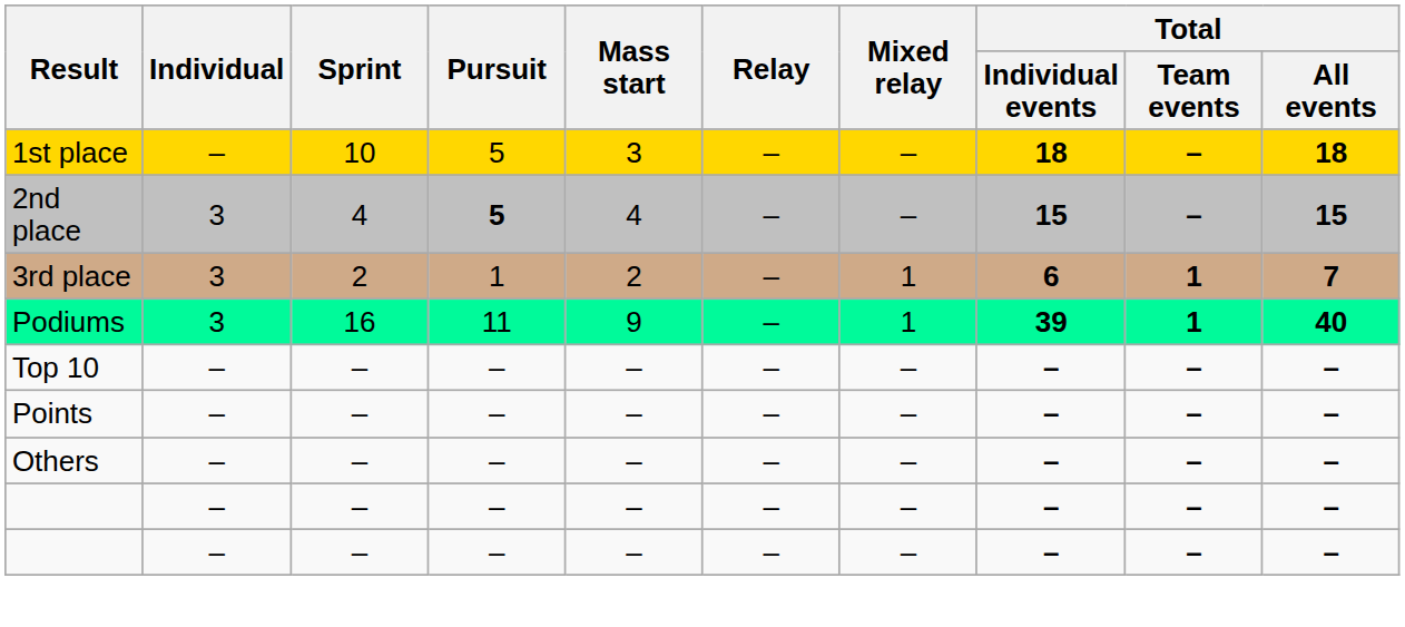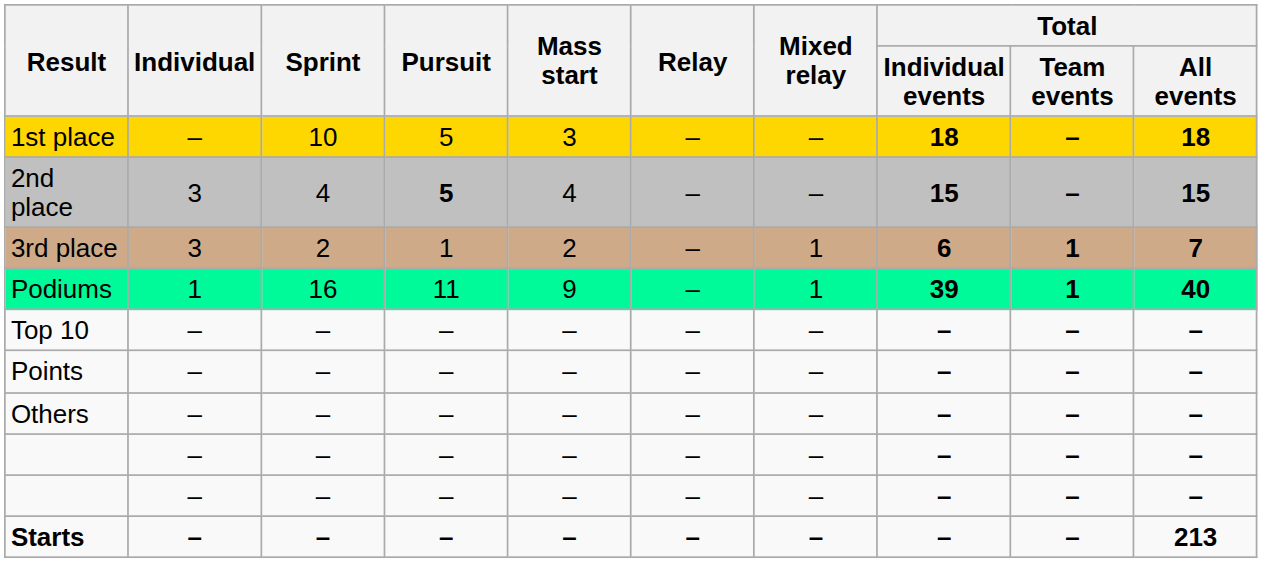 <table class="wikitable" style="text-align: center; font-size:95%; ">
 <tr>
 <th style="width:65px;" rowspan="2">Result</th>
 <th style="width:65px;" rowspan="2">Individual</th>
 <th style="width:65px;" rowspan="2">Sprint</th>
 <th style="width:65px;" rowspan="2">Pursuit</th>
 <th style="width:65px;" rowspan="2">Mass start</th>
 <th style="width:65px;" rowspan="2">Relay</th>
 <th style="width:65px;" rowspan="2">Mixed<br>relay</th>
 <th style="width:65px;" colspan="3">Total</th>
 </tr>
 <tr>
 <th style="width:65px;">Individual events</th>
 <th style="width:65px;">Team events</th>
 <th style="width:65px;">All events</th>
 </tr>
 <tr style="background:gold;">
 <td align=left>1st place</td>
 <td>–</td>
 <td>10</td>
 <td>5</td>
 <td>3</td>
 <td>–</td>
 <td>–</td>
 <td><strong>18</strong></td>
 <td><strong>–</strong></td>
 <td><strong>18</strong></td>
 </tr>
 <tr style="background:silver;">
 <td align=left>2nd place</td>
 <td>3</td>
 <td>4</td>
 <td><strong>5</strong></td>
 <td>4</td>
 <td>–</td>
 <td>–</td>
 <td><strong>15</strong></td>
 <td><strong>–</strong></td>
 <td><strong>15</strong></td>
 </tr>
 <tr style="background:#cfaa88;">
 <td align=left>3rd place</td>
 <td>3</td>
 <td>2</td>
 <td>1</td>
 <td>2</td>
 <td>–</td>
 <td>1</td>
 <td><strong>6</strong></td>
 <td><strong>1</strong></td>
 <td><strong>7</strong></td>
 </tr>
 <tr style="background:#00FA9A;">
 <td align=left>Podiums</td>
-<td>3</td>
+<td>1</td>
 <td>16</td>
 <td>11</td>
 <td>9</td>
 <td>–</td>
 <td>1</td>
 <td><strong>39</strong></td>
 <td><strong>1</strong></td>
 <td><strong>40</strong></td>
 </tr>
 <tr>
 <td align=left>Top 10</td>
 <td>–</td>
 <td>–</td>
 <td>–</td>
 <td>–</td>
 <td>–</td>
 <td>–</td>
 <td><strong>–</strong></td>
 <td><strong>–</strong></td>
 <td><strong>–</strong></td>
 </tr>
 <tr>
 <td align=left>Points</td>
 <td>–</td>
 <td>–</td>
 <td>–</td>
 <td>–</td>
 <td>–</td>
 <td>–</td>
 <td><strong>–</strong></td>
 <td><strong>–</strong></td>
 <td><strong>–</strong></td>
 </tr>
 <tr>
 <td align=left>Others</td>
 <td>–</td>
 <td>–</td>
 <td>–</td>
 <td>–</td>
 <td>–</td>
 <td>–</td>
 <td><strong>–</strong></td>
 <td><strong>–</strong></td>
 <td><strong>–</strong></td>
 </tr>
 <tr>
 <td align=left></td>
 <td>–</td>
 <td>–</td>
 <td>–</td>
 <td>–</td>
 <td>–</td>
 <td>–</td>
 <td><strong>–</strong></td>
 <td><strong>–</strong></td>
 <td><strong>–</strong></td>
 </tr>
 <tr>
 <td align=left></td>
 <td>–</td>
 <td>–</td>
 <td>–</td>
 <td>–</td>
 <td>–</td>
 <td>–</td>
 <td><strong>–</strong></td>
 <td><strong>–</strong></td>
 <td><strong>–</strong></td>
 </tr>
+<tr>
+<td align=left><strong>Starts</strong></td>
+<td><strong>–</strong></td>
+<td><strong>–</strong></td>
+<td><strong>–</strong></td>
+<td><strong>–</strong></td>
+<td><strong>–</strong></td>
+<td><strong>–</strong></td>
+<td><strong>–</strong></td>
+<td><strong>–</strong></td>
+<td><strong>213</strong></td>
+</tr>
 </table>
